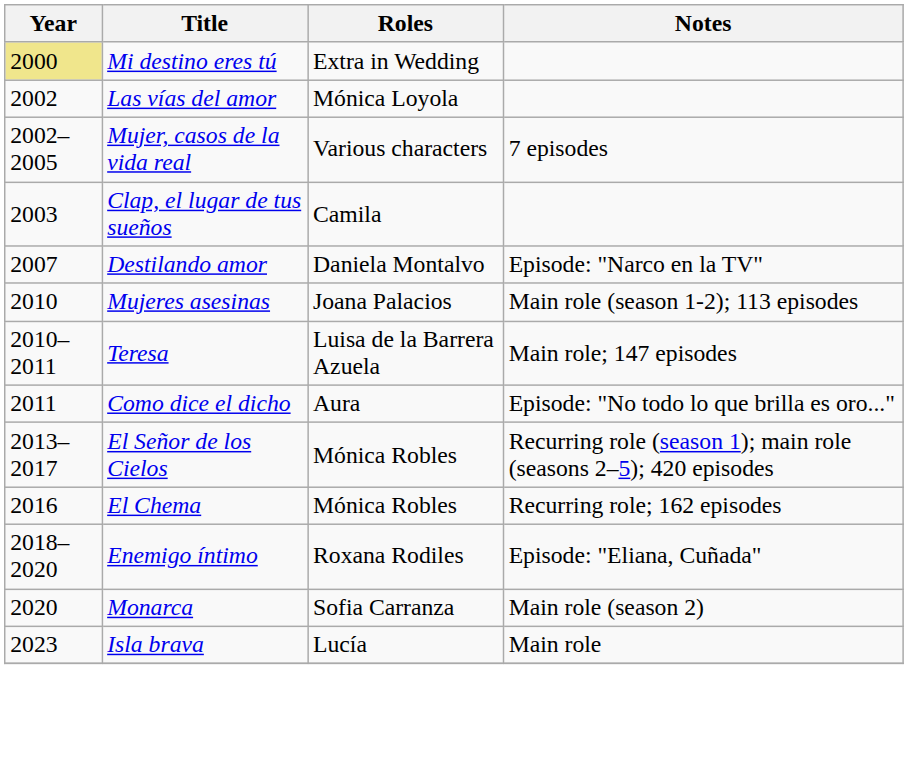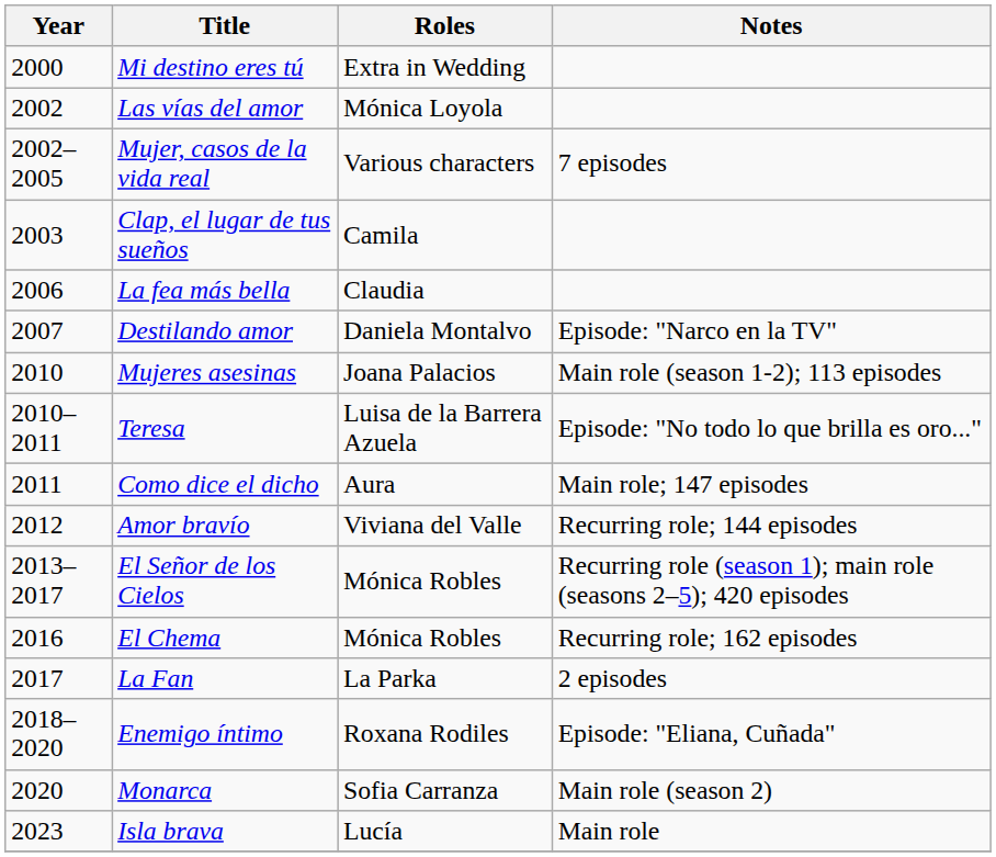 <table class="wikitable sortable">
 <tr>
 <th>Year</th>
 <th>Title</th>
 <th>Roles</th>
 <th>Notes</th>
 </tr>
 <tr>
-<td style="background: khaki;">2000</td>
+<td>2000</td>
 <td><em><a href='#'>Mi destino eres tú</a></em></td>
 <td>Extra in Wedding</td>
 <td></td>
 </tr>
 <tr>
 <td>2002</td>
 <td><em><a href='#'>Las vías del amor</a></em></td>
 <td>Mónica Loyola</td>
 <td></td>
 </tr>
 <tr>
 <td>2002–2005</td>
 <td><em><a href='#'>Mujer, casos de la vida real</a></em></td>
 <td>Various characters</td>
 <td>7 episodes</td>
 </tr>
 <tr>
 <td>2003</td>
 <td><em><a href='#'>Clap, el lugar de tus sueños</a></em></td>
 <td>Camila</td>
 <td></td>
 </tr>
 <tr>
+<td>2006</td>
+<td><em><a href='#'>La fea más bella</a></em></td>
+<td>Claudia</td>
+<td></td>
+</tr>
+<tr>
 <td>2007</td>
 <td><em><a href='#'>Destilando amor</a></em></td>
 <td>Daniela Montalvo</td>
 <td>Episode: "Narco en la TV"</td>
 </tr>
 <tr>
 <td>2010</td>
 <td><em><a href='#'>Mujeres asesinas</a></em></td>
 <td>Joana Palacios</td>
 <td>Main role (season 1-2); 113 episodes</td>
 </tr>
 <tr>
 <td>2010–2011</td>
 <td><em><a href='#'>Teresa</a></em></td>
 <td>Luisa de la Barrera Azuela</td>
-<td>Main role; 147 episodes</td>
+<td>Episode: "No todo lo que brilla es oro..."</td>
 </tr>
 <tr>
 <td>2011</td>
 <td><em><a href='#'>Como dice el dicho</a></em></td>
 <td>Aura</td>
-<td>Episode: "No todo lo que brilla es oro..."</td>
+<td>Main role; 147 episodes</td>
+</tr>
+<tr>
+<td>2012</td>
+<td><em><a href='#'>Amor bravío</a></em></td>
+<td>Viviana del Valle</td>
+<td>Recurring role; 144 episodes</td>
 </tr>
 <tr>
 <td>2013–2017</td>
 <td><em><a href='#'>El Señor de los Cielos</a></em></td>
 <td>Mónica Robles</td>
 <td>Recurring role (<a href='#'>season 1</a>); main role (seasons 2–<a href='#'>5</a>); 420 episodes</td>
 </tr>
 <tr>
 <td>2016</td>
 <td><em><a href='#'>El Chema</a></em></td>
 <td>Mónica Robles</td>
 <td>Recurring role; 162 episodes</td>
+</tr>
+<tr>
+<td>2017</td>
+<td><em><a href='#'>La Fan</a></em></td>
+<td>La Parka</td>
+<td>2 episodes</td>
 </tr>
 <tr>
 <td>2018–2020</td>
 <td><em><a href='#'>Enemigo íntimo</a></em></td>
 <td>Roxana Rodiles</td>
 <td>Episode: "Eliana, Cuñada"</td>
 </tr>
 <tr>
 <td>2020</td>
 <td><em><a href='#'>Monarca</a></em></td>
 <td>Sofia Carranza</td>
 <td>Main role (season 2)</td>
 </tr>
 <tr>
 <td>2023</td>
 <td><em><a href='#'>Isla brava</a></em></td>
 <td>Lucía</td>
 <td>Main role</td>
 </tr>
 <tr>
 </tr>
 </table>
